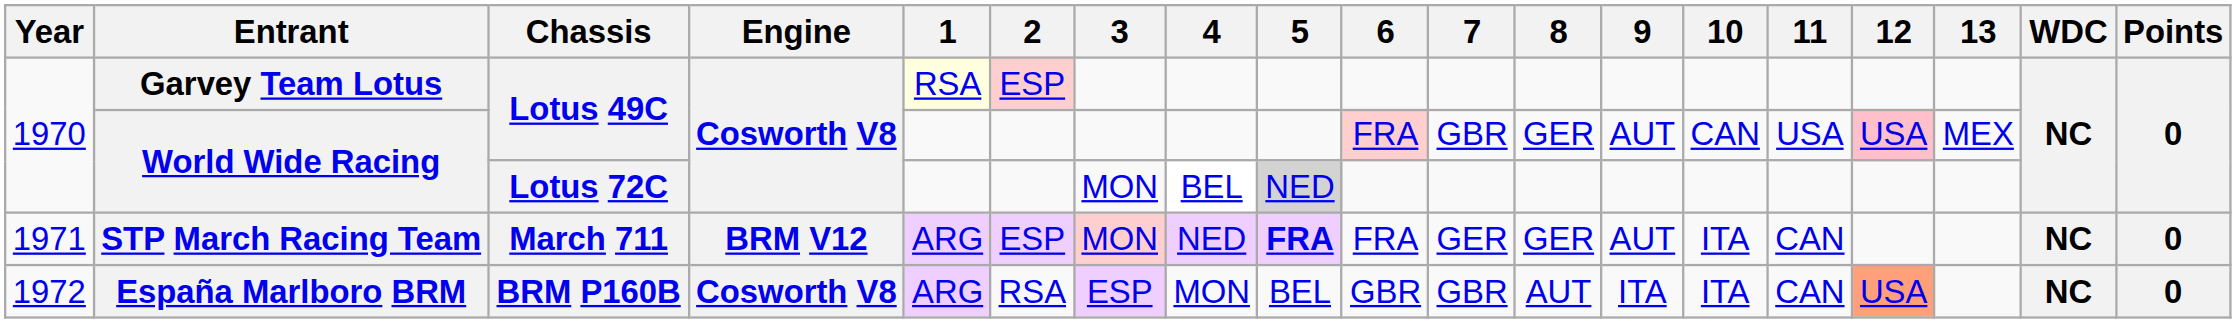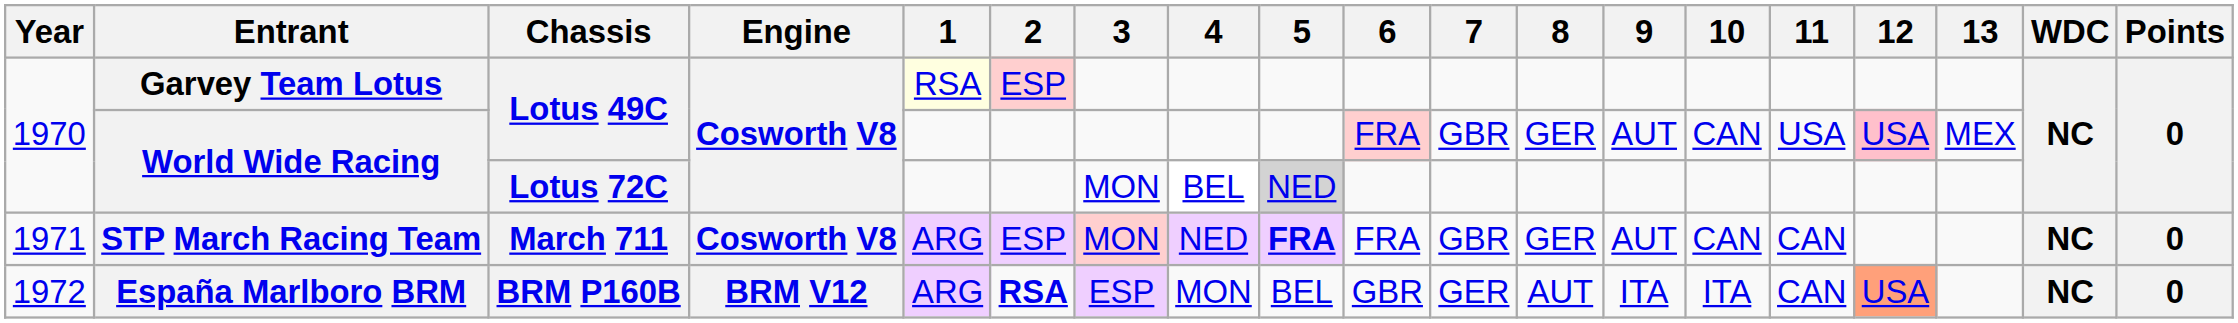 <table class="wikitable" style="text-align:center; font-size:90%">
 <tr>
 <th>Year</th>
 <th>Entrant</th>
 <th>Chassis</th>
 <th>Engine</th>
 <th>1</th>
 <th>2</th>
 <th>3</th>
 <th>4</th>
 <th>5</th>
 <th>6</th>
 <th>7</th>
 <th>8</th>
 <th>9</th>
 <th>10</th>
 <th>11</th>
 <th>12</th>
 <th>13</th>
 <th>WDC</th>
 <th>Points</th>
 </tr>
 <tr>
 <td rowspan="3"><a href='#'>1970</a></td>
 <th>Garvey <a href='#'>Team Lotus</a></th>
 <th rowspan=2><a href='#'>Lotus</a> <a href='#'>49C</a></th>
 <th rowspan="3"><a href='#'>Cosworth</a> <a href='#'>V8</a></th>
 <td style="background: lightyellow;"><a href='#'>RSA</a></td>
 <td style="background:#FFCFCF;"><a href='#'>ESP</a><br></td>
 <td></td>
 <td></td>
 <td></td>
 <td></td>
 <td></td>
 <td></td>
 <td></td>
 <td></td>
 <td></td>
 <td></td>
 <td></td>
 <th rowspan="3">NC</th>
 <th rowspan="3">0</th>
 </tr>
 <tr>
 <th rowspan="2"><a href='#'>World Wide Racing</a></th>
 <td></td>
 <td></td>
 <td></td>
 <td></td>
 <td></td>
 <td style="background:#FFCFCF;"><a href='#'>FRA</a><br></td>
 <td><a href='#'>GBR</a></td>
 <td><a href='#'>GER</a></td>
 <td><a href='#'>AUT</a></td>
 <td><a href='#'>CAN</a></td>
 <td><a href='#'>USA</a></td>
 <td style="background: pink;"><a href='#'>USA</a></td>
 <td><a href='#'>MEX</a></td>
 </tr>
 <tr>
 <th><a href='#'>Lotus</a> <a href='#'>72C</a></th>
 <td></td>
 <td></td>
 <td><a href='#'>MON</a></td>
 <td style="background:#FFFFFF;"><a href='#'>BEL</a><br></td>
 <td style="background: lightgrey;"><a href='#'>NED</a></td>
 <td></td>
 <td></td>
 <td></td>
 <td></td>
 <td></td>
 <td></td>
 <td></td>
 <td></td>
 </tr>
 <tr>
 <td><a href='#'>1971</a></td>
 <th><a href='#'>STP</a> <a href='#'>March Racing Team</a></th>
 <th><a href='#'>March</a> <a href='#'>711</a></th>
-<th><a href='#'>BRM</a> <a href='#'>V12</a></th>
+<th><a href='#'>Cosworth</a> <a href='#'>V8</a></th>
 <td style="background:#EFCFFF;"><a href='#'>ARG</a><br></td>
 <td style="background:#EFCFFF;"><a href='#'>ESP</a><br></td>
 <td style="background:#FFCFCF;"><a href='#'>MON</a><br></td>
 <td style="background:#EFCFFF;"><a href='#'>NED</a><br></td>
 <td style="background:#EFCFFF;"><strong><a href='#'>FRA</a><br></strong></td>
 <td><a href='#'>FRA</a></td>
-<td><a href='#'>GER</a></td>
+<td><a href='#'>GBR</a></td>
 <td><a href='#'>GER</a></td>
 <td><a href='#'>AUT</a></td>
-<td><a href='#'>ITA</a></td>
+<td><a href='#'>CAN</a></td>
 <td><a href='#'>CAN</a></td>
 <td></td>
 <td></td>
 <th>NC</th>
 <th>0</th>
 </tr>
 <tr>
 <td><a href='#'>1972</a></td>
 <th><a href='#'>España Marlboro</a> <a href='#'>BRM</a></th>
 <th><a href='#'>BRM</a> <a href='#'>P160B</a></th>
-<th><a href='#'>Cosworth</a> <a href='#'>V8</a></th>
+<th><a href='#'>BRM</a> <a href='#'>V12</a></th>
 <td style="background:#EFCFFF;"><a href='#'>ARG</a><br></td>
-<td><a href='#'>RSA</a></td>
+<td><strong><a href='#'>RSA</a></strong></td>
 <td style="background:#EFCFFF;"><a href='#'>ESP</a><br></td>
 <td><a href='#'>MON</a></td>
 <td><a href='#'>BEL</a></td>
 <td><a href='#'>GBR</a></td>
-<td><a href='#'>GBR</a></td>
+<td><a href='#'>GER</a></td>
 <td><a href='#'>AUT</a></td>
 <td><a href='#'>ITA</a></td>
 <td><a href='#'>ITA</a></td>
 <td><a href='#'>CAN</a></td>
 <td style="background: lightsalmon;"><a href='#'>USA</a></td>
 <td></td>
 <th>NC</th>
 <th>0</th>
 </tr>
 </table>
